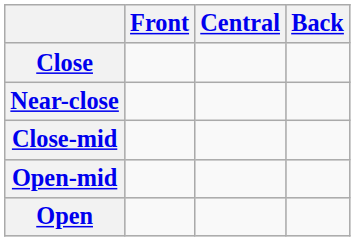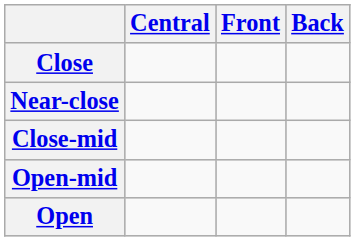 <table class="wikitable" style=text-align:center>
 <tr>
 <th></th>
+<th><a href='#'>Central</a></th>
 <th><a href='#'>Front</a></th>
-<th><a href='#'>Central</a></th>
 <th><a href='#'>Back</a></th>
 </tr>
 <tr>
 <th><a href='#'>Close</a></th>
 <td></td>
 <td></td>
 <td></td>
 </tr>
 <tr>
 <th><a href='#'>Near-close</a></th>
 <td></td>
 <td></td>
 <td></td>
 </tr>
 <tr>
 <th><a href='#'>Close-mid</a></th>
 <td></td>
 <td></td>
 <td></td>
 </tr>
 <tr>
 <th><a href='#'>Open-mid</a></th>
 <td></td>
 <td></td>
 <td></td>
 </tr>
 <tr>
 <th><a href='#'>Open</a></th>
 <td></td>
 <td></td>
 <td></td>
 </tr>
 </table>
